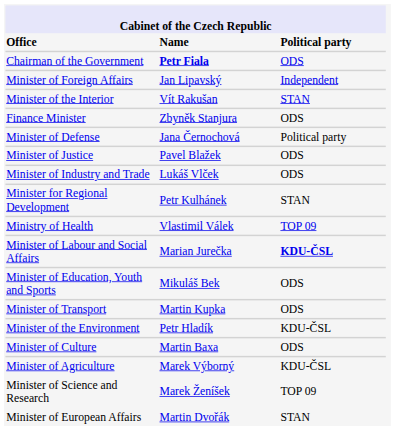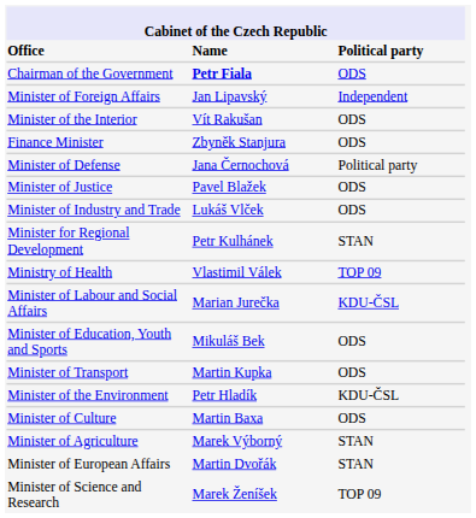 <table class="toccolours" style="float:auto; font-size:100%; width:530px; background:#f5f5f5;">
 <tr>
 <th style="background:lavender;" colspan="3"><div> </div><span>Cabinet of the Czech Republic</span></th>
 </tr>
 <tr style="font-weight:bold;">
 <td style="width:40%;">Office</td>
 <td>Name</td>
 <td>Political party</td>
 </tr>
 <tr>
 <th style="background:#D3D3D3;" colspan="3"></th>
 </tr>
 <tr>
 <td><a href='#'>Chairman of the Government</a></td>
 <td><strong><a href='#'>Petr Fiala</a></strong></td>
 <td><a href='#'>ODS</a></td>
 </tr>
 <tr>
 <th style="background:#D3D3D3;" colspan="3"></th>
 </tr>
 <tr>
 <td><a href='#'>Minister of Foreign Affairs</a></td>
 <td><a href='#'>Jan Lipavský</a></td>
 <td><a href='#'>Independent</a></td>
 </tr>
 <tr>
 <th style="background:#D3D3D3;" colspan="3"></th>
 </tr>
 <tr>
 <td><a href='#'>Minister of the Interior</a></td>
 <td><a href='#'>Vít Rakušan</a></td>
-<td><a href='#'>STAN</a></td>
+<td>ODS</td>
 </tr>
 <tr>
 <th style="background:#D3D3D3;" colspan="3"></th>
 </tr>
 <tr>
 <td><a href='#'>Finance Minister</a></td>
 <td><a href='#'>Zbyněk Stanjura</a></td>
 <td>ODS</td>
 </tr>
 <tr>
 <th style="background:#D3D3D3;" colspan="3"></th>
 </tr>
 <tr>
 <td><a href='#'>Minister of Defense</a></td>
 <td><a href='#'>Jana Černochová</a></td>
 <td>Political party</td>
 </tr>
 <tr>
 <th style="background:#D3D3D3;" colspan="3"></th>
 </tr>
 <tr>
 <td><a href='#'>Minister of Justice</a></td>
 <td><a href='#'>Pavel Blažek</a></td>
 <td>ODS</td>
 </tr>
 <tr>
 <th style="background:#D3D3D3;" colspan="3"></th>
 </tr>
 <tr>
 <td><a href='#'>Minister of Industry and Trade</a></td>
 <td><a href='#'>Lukáš Vlček</a></td>
 <td>ODS</td>
 </tr>
 <tr>
 <th style="background:#D3D3D3;" colspan="3"></th>
 </tr>
 <tr>
 <td><a href='#'>Minister for Regional Development</a></td>
 <td><a href='#'>Petr Kulhánek</a></td>
 <td>STAN</td>
 </tr>
 <tr>
 <th style="background:#D3D3D3;" colspan="3"></th>
 </tr>
 <tr>
 <td><a href='#'>Ministry of Health</a></td>
 <td><a href='#'>Vlastimil Válek</a></td>
 <td><a href='#'>TOP 09</a></td>
 </tr>
 <tr>
 <th style="background:#D3D3D3;" colspan="3"></th>
 </tr>
 <tr>
 <td><a href='#'>Minister of Labour and Social Affairs</a></td>
 <td><a href='#'>Marian Jurečka</a></td>
-<td><strong><a href='#'>KDU-ČSL</a></strong></td>
+<td><a href='#'>KDU-ČSL</a></td>
 </tr>
 <tr>
 <th style="background:#D3D3D3;" colspan="3"></th>
 </tr>
 <tr>
 <td><a href='#'>Minister of Education, Youth and Sports</a></td>
 <td><a href='#'>Mikuláš Bek</a></td>
 <td>ODS</td>
 </tr>
 <tr>
 <th style="background:#D3D3D3;" colspan="3"></th>
 </tr>
 <tr>
 <td><a href='#'>Minister of Transport</a></td>
 <td><a href='#'>Martin Kupka</a></td>
 <td>ODS</td>
 </tr>
 <tr>
 <th style="background:#D3D3D3;" colspan="3"></th>
 </tr>
 <tr>
 <td><a href='#'>Minister of the Environment</a></td>
 <td><a href='#'>Petr Hladík</a></td>
 <td>KDU-ČSL</td>
 </tr>
 <tr>
 <th style="background:#D3D3D3;" colspan="3"></th>
 </tr>
 <tr>
 <td><a href='#'>Minister of Culture</a></td>
 <td><a href='#'>Martin Baxa</a></td>
 <td>ODS</td>
 </tr>
 <tr>
 <th style="background:#D3D3D3;" colspan="3"></th>
 </tr>
 <tr>
 <td><a href='#'>Minister of Agriculture</a></td>
 <td><a href='#'>Marek Výborný</a></td>
-<td>KDU-ČSL</td>
+<td>STAN</td>
+<td></td>
+</tr>
+<tr>
+<td></td>
+<td></td>
+<td></td>
+<td></td>
+</tr>
+<tr>
+<td>Minister of European Affairs</td>
+<td><a href='#'>Martin Dvořák</a></td>
+<td>STAN</td>
 <td></td>
 </tr>
 <tr>
 <td></td>
 <td></td>
 <td></td>
 <td></td>
 </tr>
 <tr>
 <td>Minister of Science and Research</td>
 <td><a href='#'>Marek Ženíšek</a></td>
 <td>TOP 09</td>
 <td></td>
 </tr>
-<tr>
-<td></td>
-<td></td>
-<td></td>
-<td></td>
-</tr>
-<tr>
-<td>Minister of European Affairs</td>
-<td><a href='#'>Martin Dvořák</a></td>
-<td>STAN</td>
-<td></td>
-</tr>
 </table>
